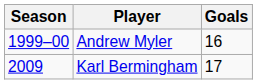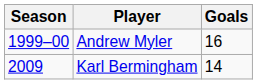 <table class="wikitable">
 <tr>
 <th>Season</th>
 <th>Player</th>
 <th>Goals</th>
 </tr>
 <tr>
 <td><a href='#'>1999–00</a></td>
 <td> <a href='#'>Andrew Myler</a></td>
 <td>16</td>
 </tr>
 <tr>
 <td><a href='#'>2009</a></td>
 <td> <a href='#'>Karl Bermingham</a></td>
-<td>17</td>
+<td>14</td>
 </tr>
 </table>
